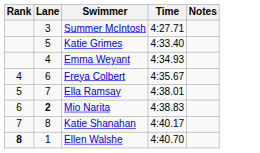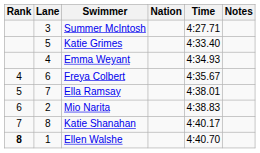 <table class="wikitable sortable mw-collapsible" style="text-align:center">
 <tr>
 <th scope="col">Rank</th>
 <th scope="col">Lane</th>
 <th scope="col">Swimmer</th>
+<th scope="col">Nation</th>
 <th scope="col">Time</th>
 <th scope="col">Notes</th>
 </tr>
 <tr>
 <td></td>
 <td>3</td>
 <td align="left"><a href='#'>Summer McIntosh</a></td>
+<td align="left"></td>
 <td>4:27.71</td>
 <td></td>
 </tr>
 <tr>
 <td></td>
 <td>5</td>
 <td align="left"><a href='#'>Katie Grimes</a></td>
+<td align="left"></td>
 <td>4:33.40</td>
 <td></td>
 </tr>
 <tr>
 <td></td>
 <td>4</td>
 <td align="left"><a href='#'>Emma Weyant</a></td>
+<td align="left"></td>
 <td>4:34.93</td>
 <td></td>
 </tr>
 <tr>
 <td>4</td>
 <td>6</td>
 <td align="left"><a href='#'>Freya Colbert</a></td>
+<td align="left"></td>
 <td>4:35.67</td>
 <td></td>
 </tr>
 <tr>
 <td>5</td>
 <td>7</td>
 <td align="left"><a href='#'>Ella Ramsay</a></td>
+<td align="left"></td>
 <td>4:38.01</td>
 <td></td>
 </tr>
 <tr>
 <td>6</td>
-<td><strong>2</strong></td>
+<td>2</td>
 <td align="left"><a href='#'>Mio Narita</a></td>
+<td align="left"></td>
 <td>4:38.83</td>
 <td></td>
 </tr>
 <tr>
 <td>7</td>
 <td>8</td>
 <td align="left"><a href='#'>Katie Shanahan</a></td>
+<td align="left"></td>
 <td>4:40.17</td>
 <td></td>
 </tr>
 <tr>
 <td><strong>8</strong></td>
 <td>1</td>
 <td align="left"><a href='#'>Ellen Walshe</a></td>
+<td align="left"></td>
 <td>4:40.70</td>
 <td></td>
 </tr>
 </table>
